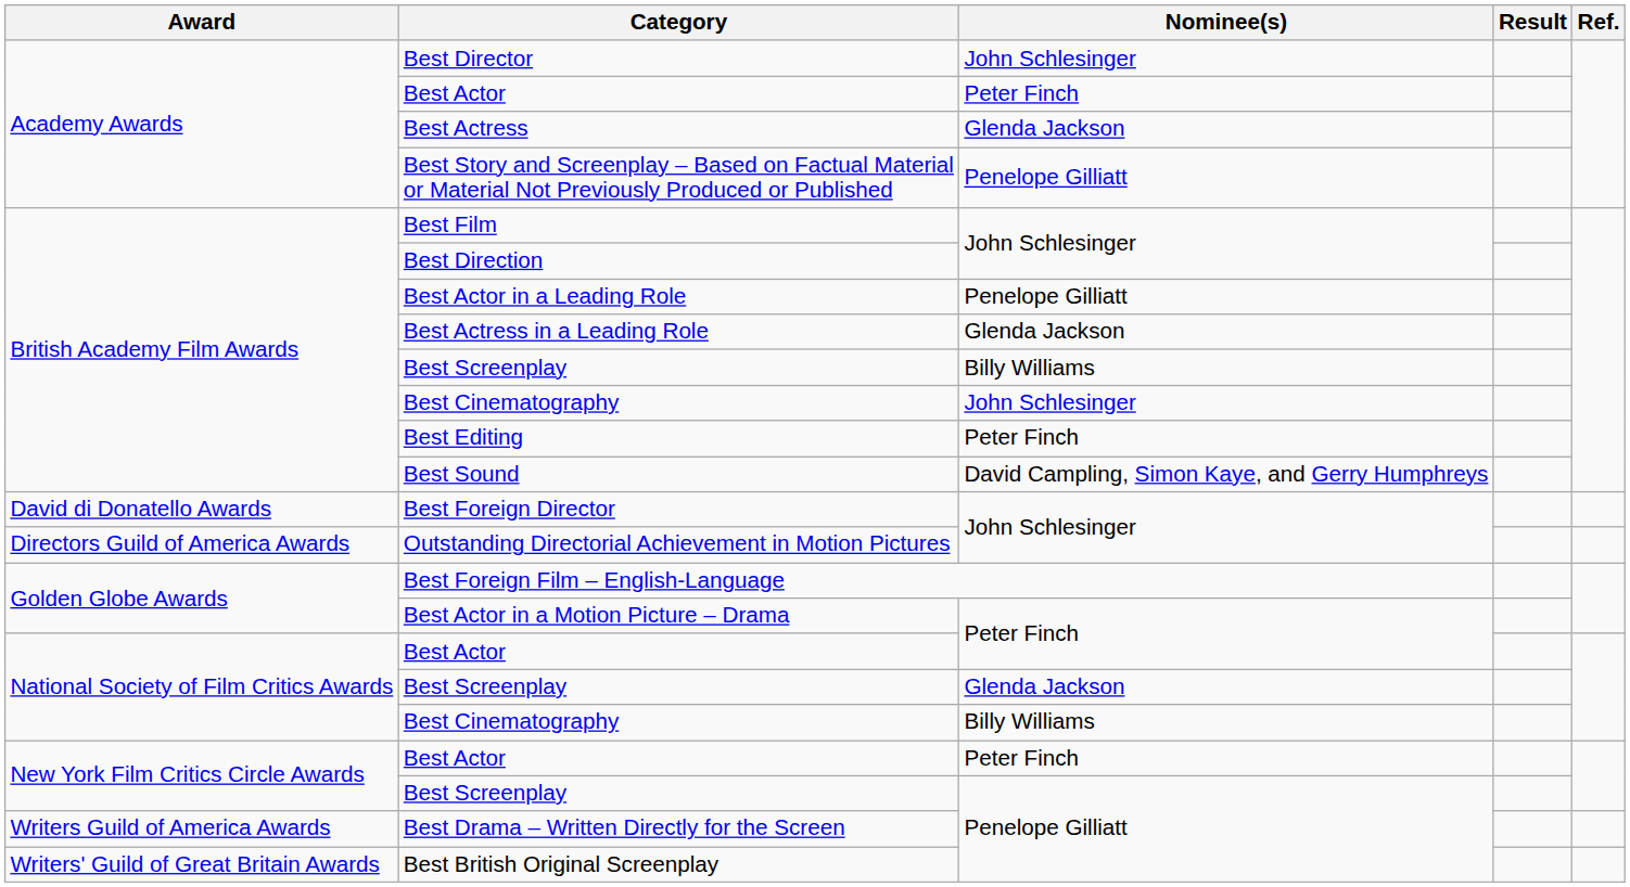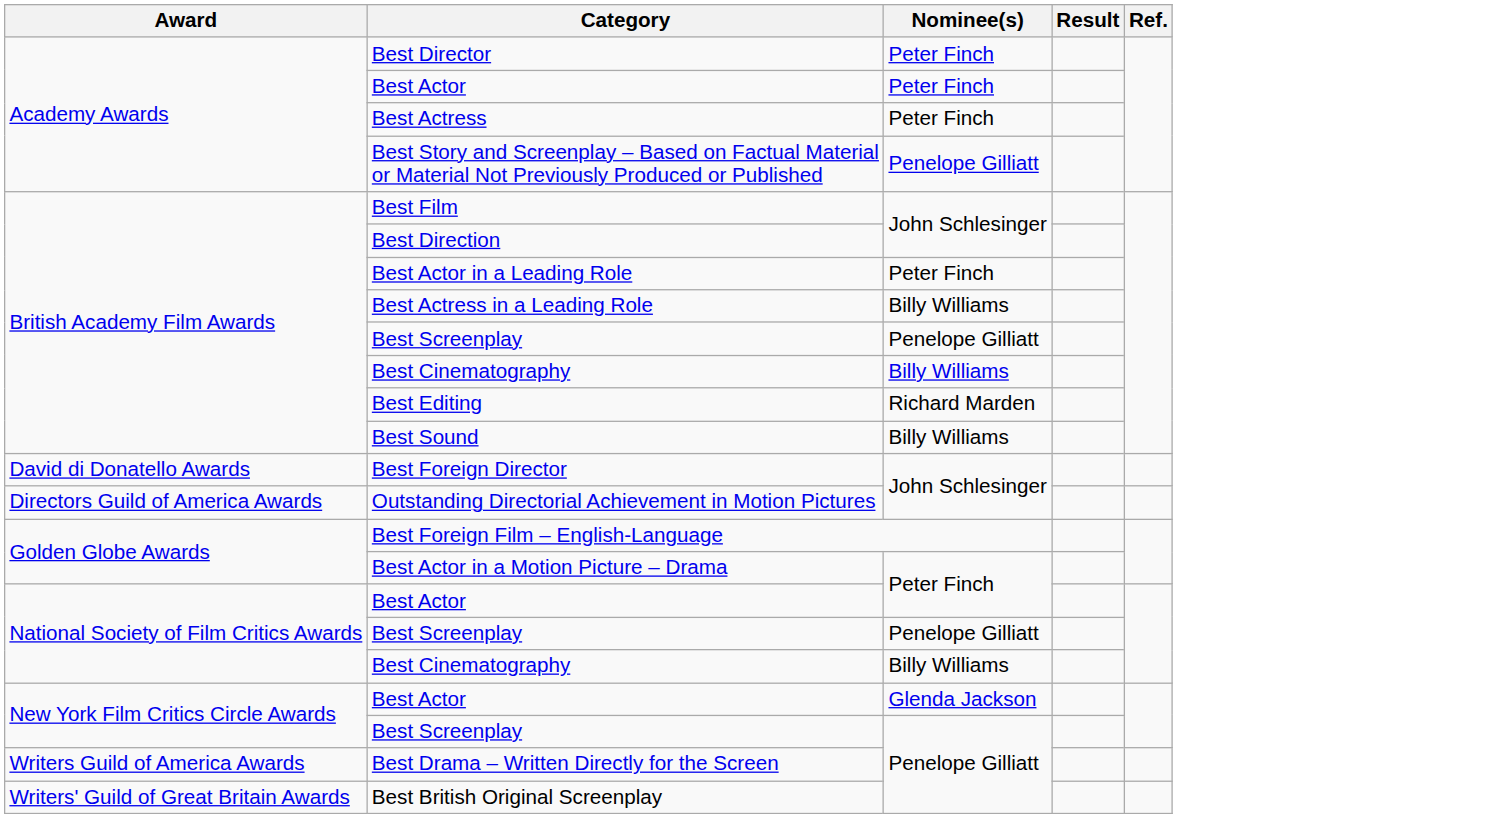 <table class="wikitable plainrowheaders">
 <tr>
 <th>Award</th>
 <th>Category</th>
 <th>Nominee(s)</th>
 <th>Result</th>
 <th>Ref.</th>
 </tr>
 <tr>
 <td rowspan="4"><a href='#'>Academy Awards</a></td>
 <td><a href='#'>Best Director</a></td>
-<td><a href='#'>John Schlesinger</a></td>
+<td><a href='#'>Peter Finch</a></td>
 <td></td>
 <td align="center" rowspan="4"></td>
 </tr>
 <tr>
 <td><a href='#'>Best Actor</a></td>
 <td><a href='#'>Peter Finch</a></td>
 <td></td>
 </tr>
 <tr>
 <td><a href='#'>Best Actress</a></td>
-<td><a href='#'>Glenda Jackson</a></td>
+<td>Peter Finch</td>
 <td></td>
 </tr>
 <tr>
 <td><a href='#'>Best Story and Screenplay – Based on Factual Material <br> or Material Not Previously Produced or Published</a></td>
 <td><a href='#'>Penelope Gilliatt</a></td>
 <td></td>
 </tr>
 <tr>
 <td rowspan="8"><a href='#'>British Academy Film Awards</a></td>
 <td><a href='#'>Best Film</a></td>
 <td rowspan="2">John Schlesinger</td>
 <td></td>
 <td align="center" rowspan="8"></td>
 </tr>
 <tr>
 <td><a href='#'>Best Direction</a></td>
 <td></td>
 </tr>
 <tr>
 <td><a href='#'>Best Actor in a Leading Role</a></td>
+<td>Peter Finch</td>
+<td></td>
+</tr>
+<tr>
+<td><a href='#'>Best Actress in a Leading Role</a></td>
+<td>Billy Williams</td>
+<td></td>
+</tr>
+<tr>
+<td><a href='#'>Best Screenplay</a></td>
 <td>Penelope Gilliatt</td>
 <td></td>
 </tr>
 <tr>
-<td><a href='#'>Best Actress in a Leading Role</a></td>
-<td>Glenda Jackson</td>
-<td></td>
-</tr>
-<tr>
-<td><a href='#'>Best Screenplay</a></td>
-<td>Billy Williams</td>
-<td></td>
-</tr>
-<tr>
 <td><a href='#'>Best Cinematography</a></td>
-<td><a href='#'>John Schlesinger</a></td>
+<td><a href='#'>Billy Williams</a></td>
 <td></td>
 </tr>
 <tr>
 <td><a href='#'>Best Editing</a></td>
-<td>Peter Finch</td>
+<td>Richard Marden</td>
 <td></td>
 </tr>
 <tr>
 <td><a href='#'>Best Sound</a></td>
-<td>David Campling, <a href='#'>Simon Kaye</a>, and <a href='#'>Gerry Humphreys</a></td>
+<td>Billy Williams</td>
 <td></td>
 </tr>
 <tr>
 <td><a href='#'>David di Donatello Awards</a></td>
 <td><a href='#'>Best Foreign Director</a></td>
 <td rowspan="2">John Schlesinger</td>
 <td></td>
 <td align="center"></td>
 </tr>
 <tr>
 <td><a href='#'>Directors Guild of America Awards</a></td>
 <td><a href='#'>Outstanding Directorial Achievement in Motion Pictures</a></td>
 <td></td>
 <td align="center"></td>
 </tr>
 <tr>
 <td rowspan="2"><a href='#'>Golden Globe Awards</a></td>
 <td colspan="2"><a href='#'>Best Foreign Film – English-Language</a></td>
 <td></td>
 <td align="center" rowspan="2"></td>
 </tr>
 <tr>
 <td><a href='#'>Best Actor in a Motion Picture – Drama</a></td>
 <td rowspan="2">Peter Finch</td>
 <td></td>
 </tr>
 <tr>
 <td rowspan="3"><a href='#'>National Society of Film Critics Awards</a></td>
 <td><a href='#'>Best Actor</a></td>
 <td></td>
 <td align="center" rowspan="3"></td>
 </tr>
 <tr>
 <td><a href='#'>Best Screenplay</a></td>
-<td><a href='#'>Glenda Jackson</a></td>
+<td>Penelope Gilliatt</td>
 <td></td>
 </tr>
 <tr>
 <td><a href='#'>Best Cinematography</a></td>
 <td>Billy Williams</td>
 <td></td>
 </tr>
 <tr>
 <td rowspan="2"><a href='#'>New York Film Critics Circle Awards</a></td>
 <td><a href='#'>Best Actor</a></td>
-<td>Peter Finch</td>
+<td><a href='#'>Glenda Jackson</a></td>
 <td></td>
 <td align="center" rowspan="2"></td>
 </tr>
 <tr>
 <td><a href='#'>Best Screenplay</a></td>
 <td rowspan="3">Penelope Gilliatt</td>
 <td></td>
 </tr>
 <tr>
 <td><a href='#'>Writers Guild of America Awards</a></td>
 <td><a href='#'>Best Drama – Written Directly for the Screen</a></td>
 <td></td>
 <td align="center"></td>
 </tr>
 <tr>
 <td><a href='#'>Writers' Guild of Great Britain Awards</a></td>
 <td>Best British Original Screenplay</td>
 <td></td>
 <td align="center"></td>
 </tr>
 </table>
